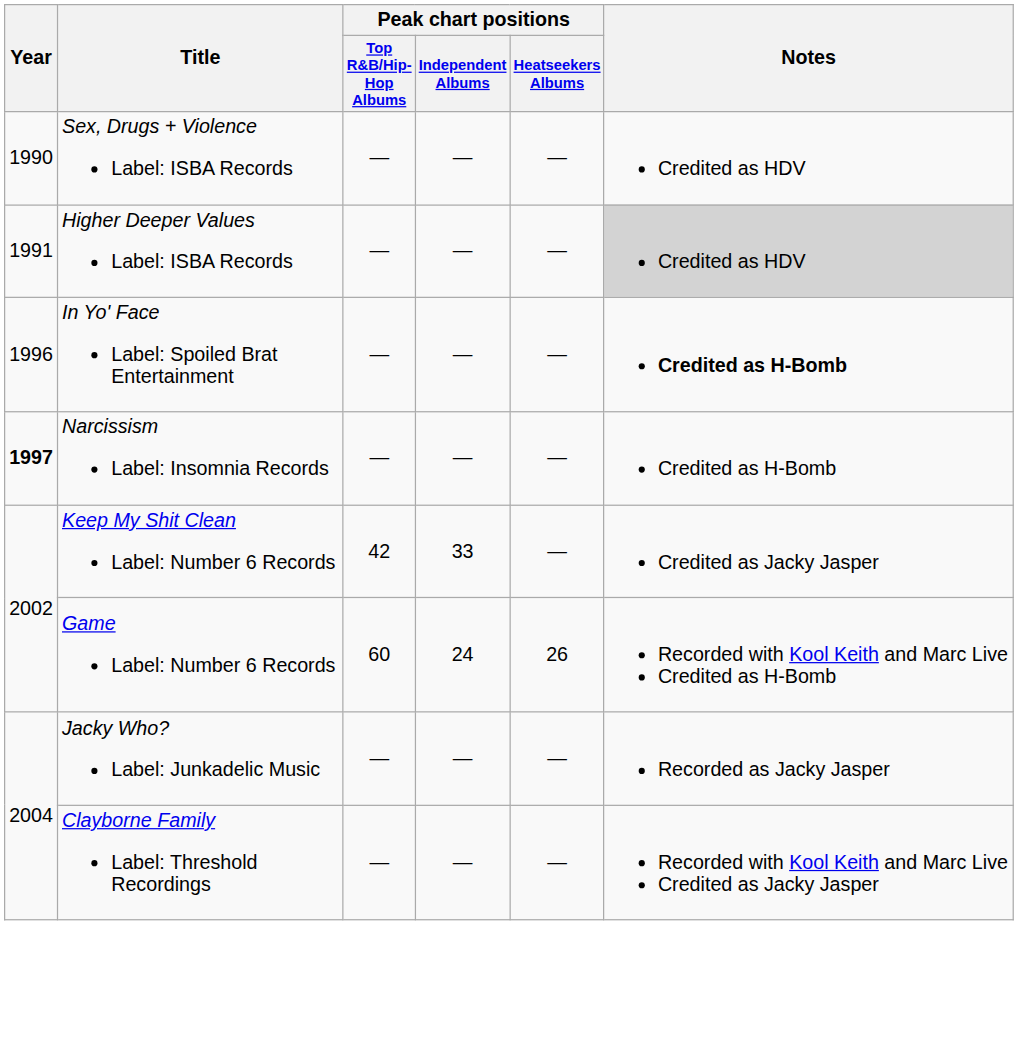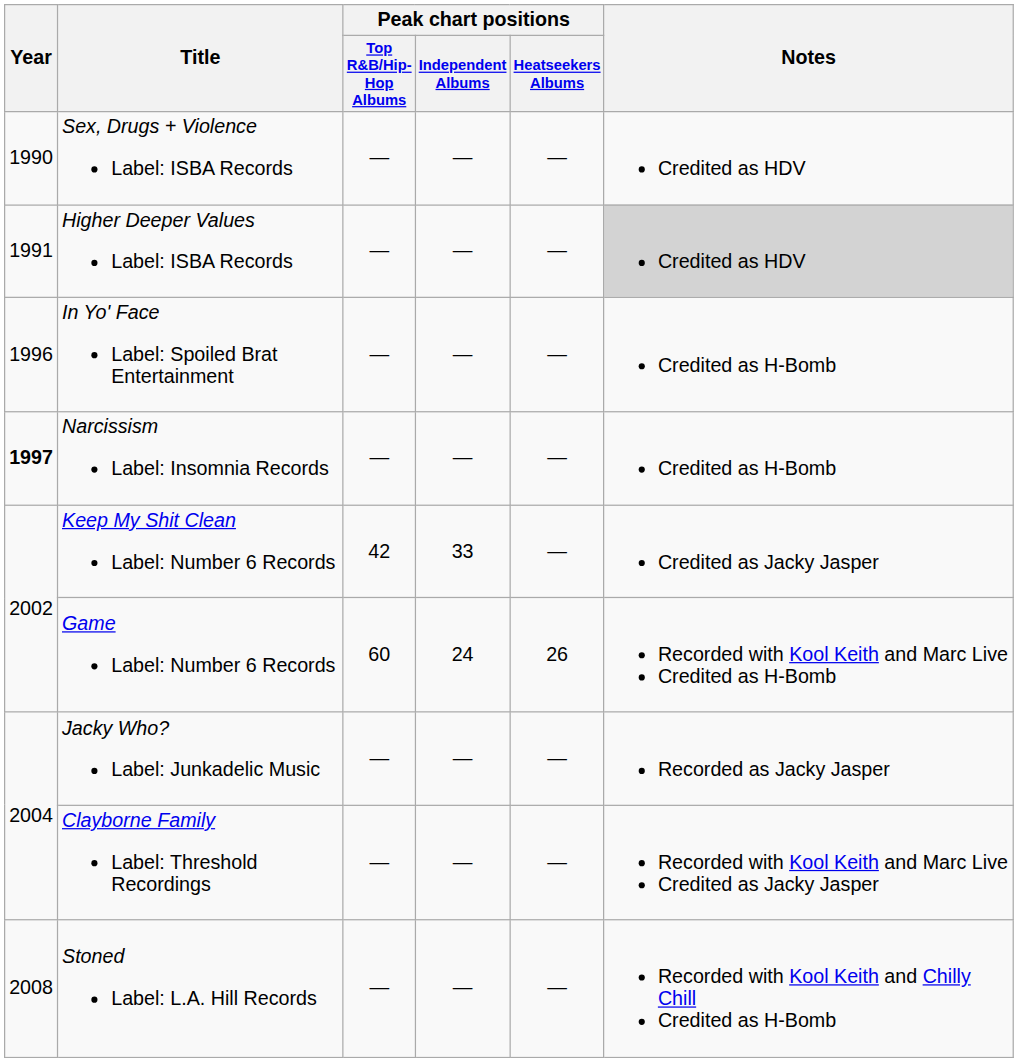 <table class="wikitable">
 <tr>
 <th rowspan="2" style="width:33px;">Year</th>
 <th rowspan="2" style="width:225px;">Title</th>
 <th colspan="3">Peak chart positions</th>
 <th rowspan="2" style="width:325px;">Notes</th>
 </tr>
 <tr>
 <th style="width:3em;font-size:75%;"><a href='#'>Top R&B/Hip-Hop Albums</a></th>
 <th style="width:3em;font-size:75%;"><a href='#'>Independent Albums</a></th>
 <th style="width:3em;font-size:75%;"><a href='#'>Heatseekers Albums</a></th>
 </tr>
 <tr>
 <td>1990</td>
 <td><em>Sex, Drugs + Violence</em><br><ul><li>Label: ISBA Records</li></ul></td>
 <td style="text-align:center;">—</td>
 <td style="text-align:center;">—</td>
 <td style="text-align:center;">—</td>
 <td><br><ul><li>Credited as HDV</li></ul></td>
 </tr>
 <tr>
 <td>1991</td>
 <td><em>Higher Deeper Values</em><br><ul><li>Label: ISBA Records</li></ul></td>
 <td style="text-align:center;">—</td>
 <td style="text-align:center;">—</td>
 <td style="text-align:center;">—</td>
 <td style="background: lightgrey;"><br><ul><li>Credited as HDV</li></ul></td>
 </tr>
 <tr>
 <td>1996</td>
 <td><em>In Yo' Face</em><br><ul><li>Label: Spoiled Brat Entertainment</li></ul></td>
 <td style="text-align:center;">—</td>
 <td style="text-align:center;">—</td>
 <td style="text-align:center;">—</td>
-<td><strong><br><ul><li>Credited as H-Bomb</li></ul></strong></td>
+<td><br><ul><li>Credited as H-Bomb</li></ul></td>
 </tr>
 <tr>
 <td style="text-align:center;"><strong>1997</strong></td>
 <td><em>Narcissism</em><br><ul><li>Label: Insomnia Records</li></ul></td>
 <td style="text-align:center;">—</td>
 <td style="text-align:center;">—</td>
 <td style="text-align:center;">—</td>
 <td><br><ul><li>Credited as H-Bomb</li></ul></td>
 </tr>
 <tr>
 <td rowspan="2">2002</td>
 <td><em><a href='#'>Keep My Shit Clean</a></em><br><ul><li>Label: Number 6 Records</li></ul></td>
 <td style="text-align:center;">42</td>
 <td style="text-align:center;">33</td>
 <td style="text-align:center;">—</td>
 <td><br><ul><li>Credited as Jacky Jasper</li></ul></td>
 </tr>
 <tr>
 <td><em><a href='#'>Game</a></em><br><ul><li>Label: Number 6 Records</li></ul></td>
 <td style="text-align:center;">60</td>
 <td style="text-align:center;">24</td>
 <td style="text-align:center;">26</td>
 <td><br><ul><li>Recorded with <a href='#'>Kool Keith</a> and Marc Live</li><li>Credited as H-Bomb</li></ul></td>
 </tr>
 <tr>
 <td rowspan="2">2004</td>
 <td><em>Jacky Who?</em><br><ul><li>Label: Junkadelic Music</li></ul></td>
 <td style="text-align:center;">—</td>
 <td style="text-align:center;">—</td>
 <td style="text-align:center;">—</td>
 <td><br><ul><li>Recorded as Jacky Jasper</li></ul></td>
 </tr>
 <tr>
 <td><em><a href='#'>Clayborne Family</a></em><br><ul><li>Label: Threshold Recordings</li></ul></td>
 <td style="text-align:center;">—</td>
 <td style="text-align:center;">—</td>
 <td style="text-align:center;">—</td>
 <td><br><ul><li>Recorded with <a href='#'>Kool Keith</a> and Marc Live</li><li>Credited as Jacky Jasper</li></ul></td>
 </tr>
+<tr>
+<td>2008</td>
+<td><em>Stoned</em><br><ul><li>Label: L.A. Hill Records</li></ul></td>
+<td style="text-align:center;">—</td>
+<td style="text-align:center;">—</td>
+<td style="text-align:center;">—</td>
+<td><br><ul><li>Recorded with <a href='#'>Kool Keith</a> and <a href='#'>Chilly Chill</a></li><li>Credited as H-Bomb</li></ul></td>
+</tr>
 </table>
